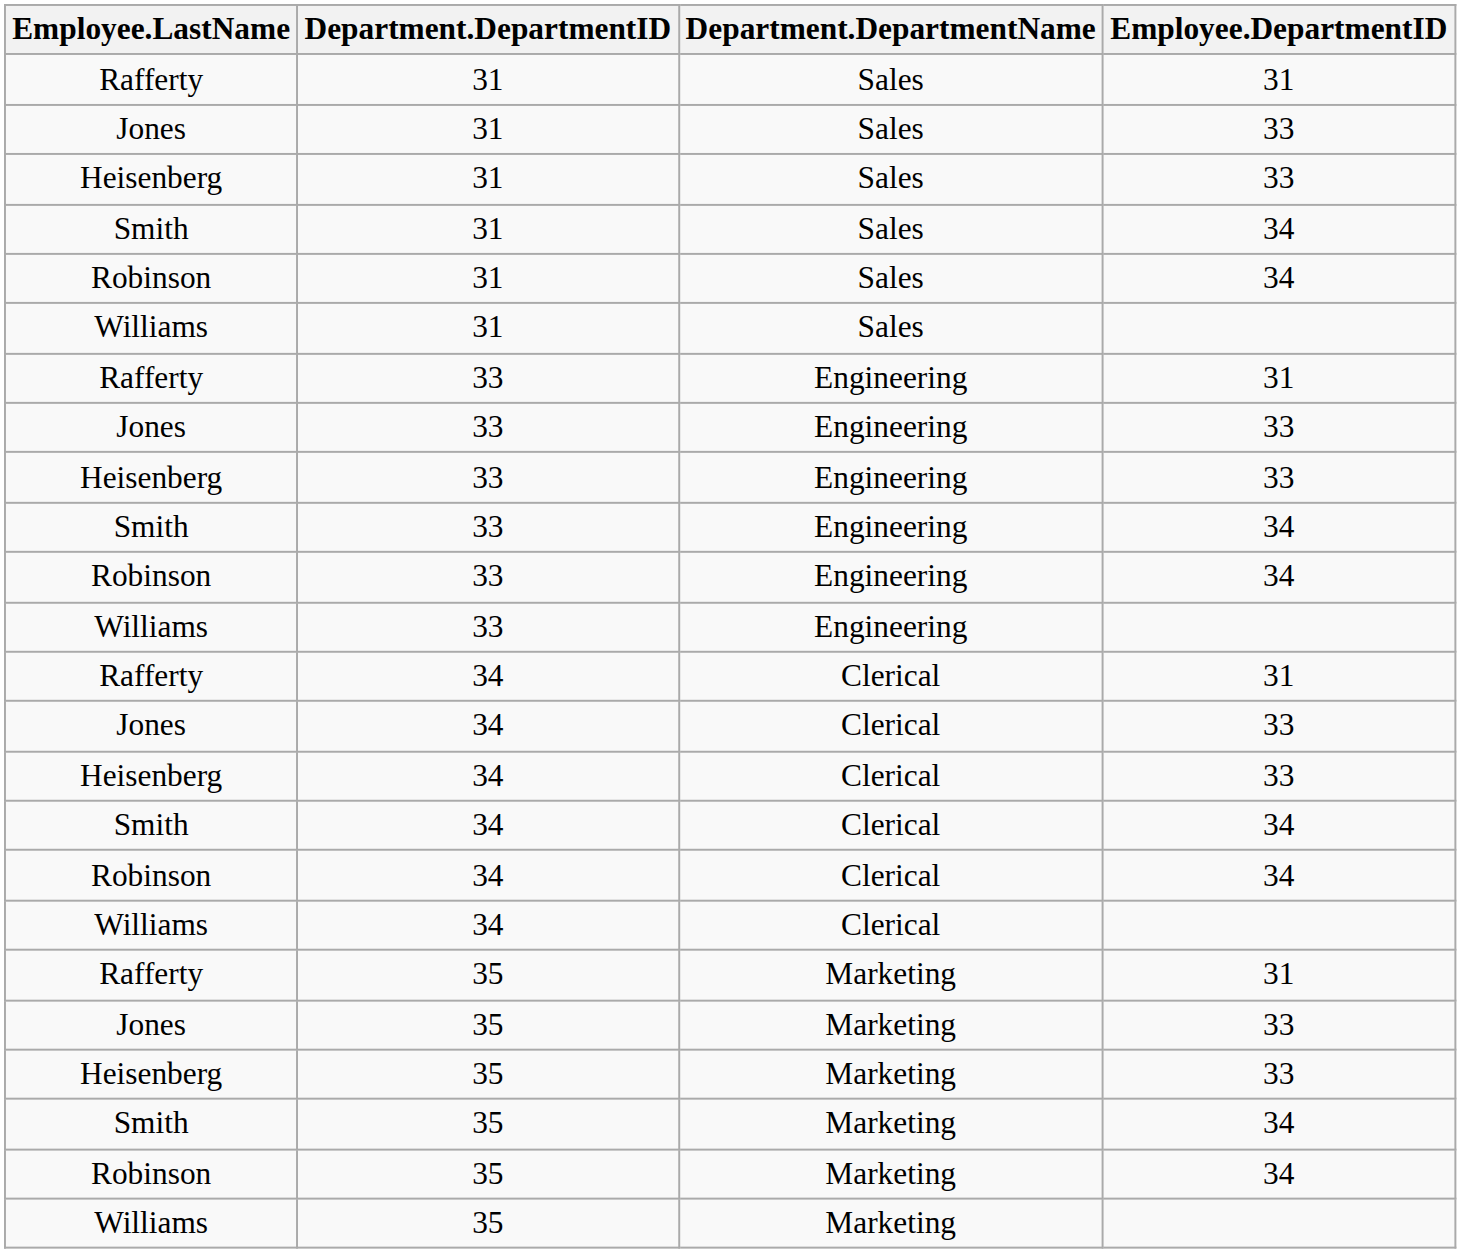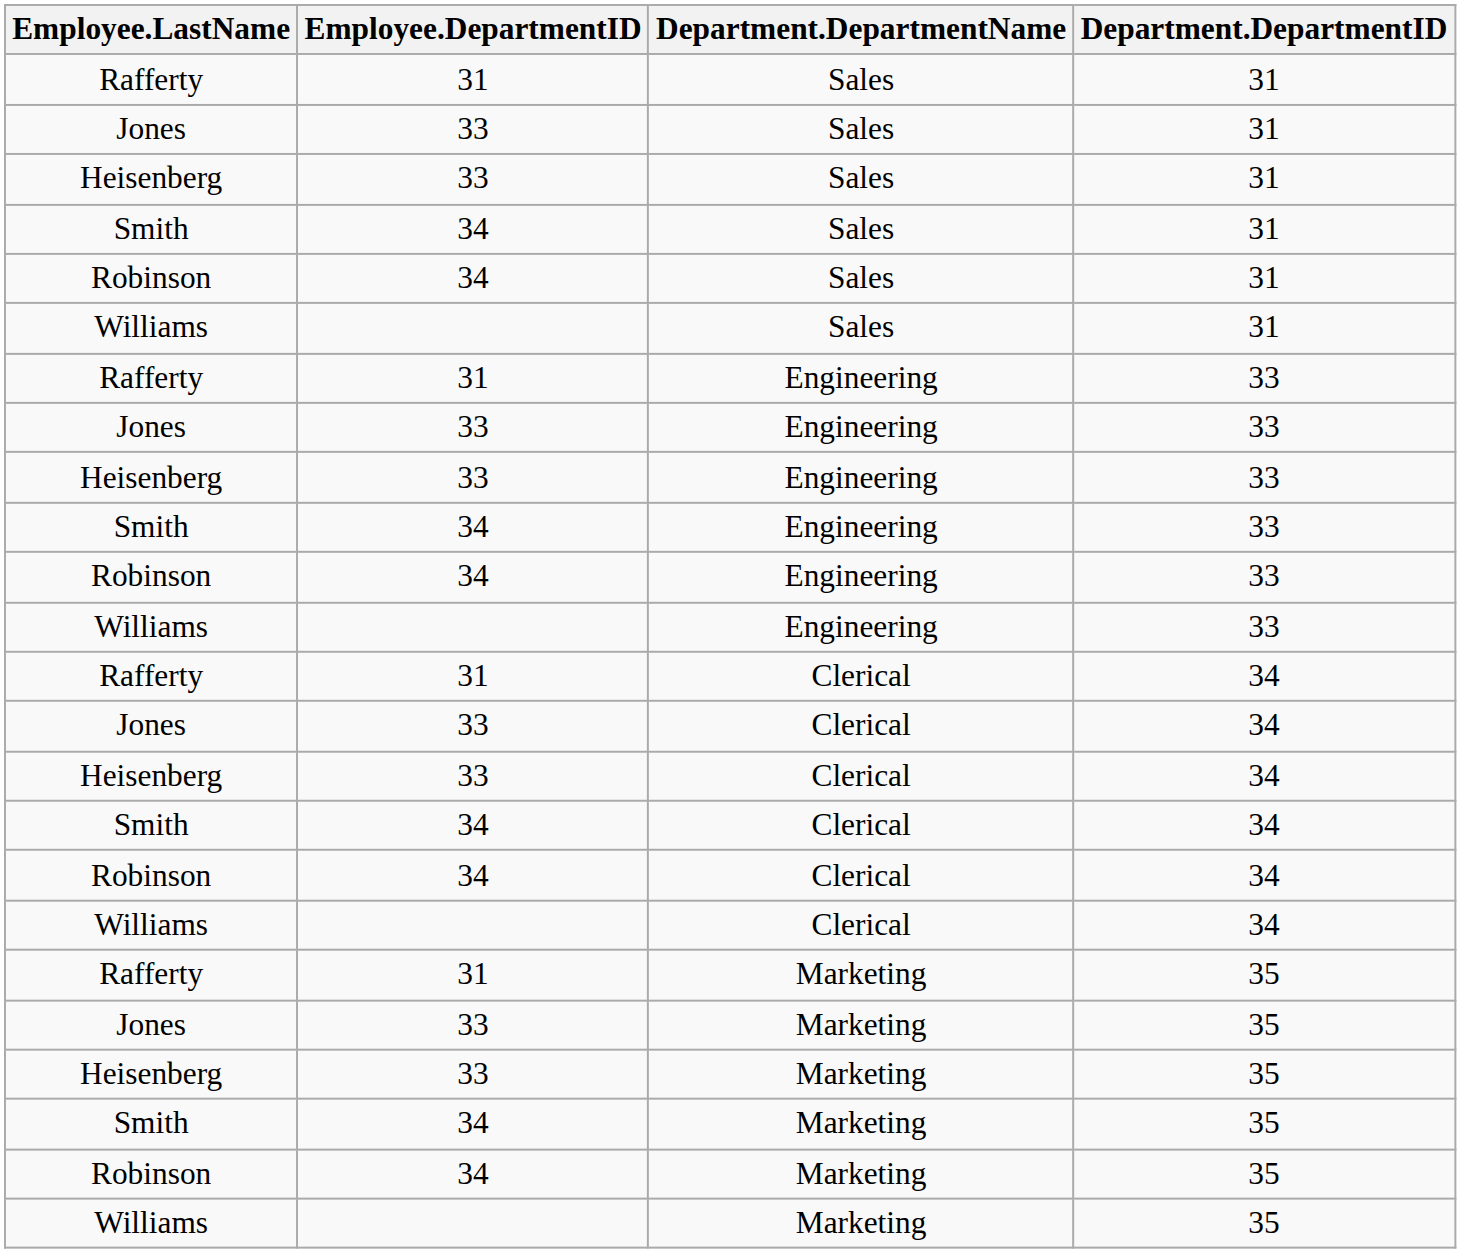 <table class="wikitable" style="text-align:center">
 <tr>
 <th>Employee.LastName</th>
+<th>Employee.DepartmentID</th>
+<th>Department.DepartmentName</th>
 <th>Department.DepartmentID</th>
-<th>Department.DepartmentName</th>
-<th>Employee.DepartmentID</th>
 </tr>
 <tr>
 <td>Rafferty</td>
 <td>31</td>
 <td>Sales</td>
 <td>31</td>
 </tr>
 <tr>
 <td>Jones</td>
+<td>33</td>
+<td>Sales</td>
 <td>31</td>
-<td>Sales</td>
-<td>33</td>
 </tr>
 <tr>
 <td>Heisenberg</td>
+<td>33</td>
+<td>Sales</td>
 <td>31</td>
-<td>Sales</td>
-<td>33</td>
 </tr>
 <tr>
 <td>Smith</td>
+<td>34</td>
+<td>Sales</td>
 <td>31</td>
-<td>Sales</td>
-<td>34</td>
 </tr>
 <tr>
 <td>Robinson</td>
+<td>34</td>
+<td>Sales</td>
 <td>31</td>
-<td>Sales</td>
-<td>34</td>
 </tr>
 <tr>
 <td>Williams</td>
+<td></td>
+<td>Sales</td>
 <td>31</td>
-<td>Sales</td>
-<td></td>
 </tr>
 <tr>
 <td>Rafferty</td>
+<td>31</td>
+<td>Engineering</td>
 <td>33</td>
-<td>Engineering</td>
-<td>31</td>
 </tr>
 <tr>
 <td>Jones</td>
 <td>33</td>
 <td>Engineering</td>
 <td>33</td>
 </tr>
 <tr>
 <td>Heisenberg</td>
 <td>33</td>
 <td>Engineering</td>
 <td>33</td>
 </tr>
 <tr>
 <td>Smith</td>
+<td>34</td>
+<td>Engineering</td>
 <td>33</td>
+</tr>
+<tr>
+<td>Robinson</td>
+<td>34</td>
 <td>Engineering</td>
+<td>33</td>
+</tr>
+<tr>
+<td>Williams</td>
+<td></td>
+<td>Engineering</td>
+<td>33</td>
+</tr>
+<tr>
+<td>Rafferty</td>
+<td>31</td>
+<td>Clerical</td>
 <td>34</td>
 </tr>
 <tr>
-<td>Robinson</td>
+<td>Jones</td>
 <td>33</td>
-<td>Engineering</td>
+<td>Clerical</td>
 <td>34</td>
 </tr>
 <tr>
-<td>Williams</td>
+<td>Heisenberg</td>
 <td>33</td>
-<td>Engineering</td>
-<td></td>
-</tr>
-<tr>
-<td>Rafferty</td>
+<td>Clerical</td>
 <td>34</td>
-<td>Clerical</td>
-<td>31</td>
-</tr>
-<tr>
-<td>Jones</td>
-<td>34</td>
-<td>Clerical</td>
-<td>33</td>
-</tr>
-<tr>
-<td>Heisenberg</td>
-<td>34</td>
-<td>Clerical</td>
-<td>33</td>
 </tr>
 <tr>
 <td>Smith</td>
 <td>34</td>
 <td>Clerical</td>
 <td>34</td>
 </tr>
 <tr>
 <td>Robinson</td>
 <td>34</td>
 <td>Clerical</td>
 <td>34</td>
 </tr>
 <tr>
 <td>Williams</td>
+<td></td>
+<td>Clerical</td>
 <td>34</td>
-<td>Clerical</td>
-<td></td>
 </tr>
 <tr>
 <td>Rafferty</td>
+<td>31</td>
+<td>Marketing</td>
 <td>35</td>
-<td>Marketing</td>
-<td>31</td>
 </tr>
 <tr>
 <td>Jones</td>
+<td>33</td>
+<td>Marketing</td>
 <td>35</td>
-<td>Marketing</td>
-<td>33</td>
 </tr>
 <tr>
 <td>Heisenberg</td>
+<td>33</td>
+<td>Marketing</td>
 <td>35</td>
-<td>Marketing</td>
-<td>33</td>
 </tr>
 <tr>
 <td>Smith</td>
+<td>34</td>
+<td>Marketing</td>
 <td>35</td>
-<td>Marketing</td>
-<td>34</td>
 </tr>
 <tr>
 <td>Robinson</td>
+<td>34</td>
+<td>Marketing</td>
 <td>35</td>
-<td>Marketing</td>
-<td>34</td>
 </tr>
 <tr>
 <td>Williams</td>
+<td></td>
+<td>Marketing</td>
 <td>35</td>
-<td>Marketing</td>
-<td></td>
 </tr>
 </table>
